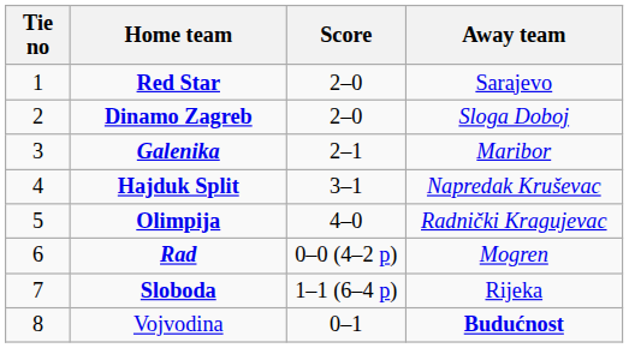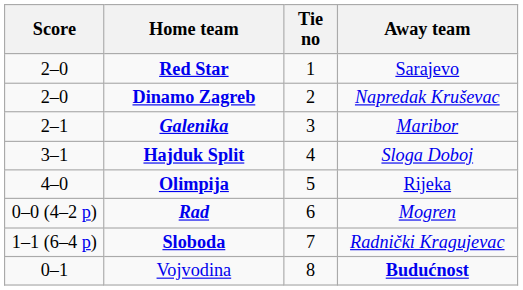 <table class="wikitable" style="text-align: center">
 <tr>
+<th width=80>Score</th>
+<th width=150>Home team</th>
 <th width=40>Tie no</th>
-<th width=150>Home team</th>
-<th width=80>Score</th>
 <th width=150>Away team</th>
 </tr>
 <tr>
+<td>2–0</td>
+<td><strong><a href='#'>Red Star</a></strong></td>
 <td>1</td>
-<td><strong><a href='#'>Red Star</a></strong></td>
-<td>2–0</td>
 <td><a href='#'>Sarajevo</a></td>
 </tr>
 <tr>
+<td>2–0</td>
+<td><strong><a href='#'>Dinamo Zagreb</a></strong></td>
 <td>2</td>
-<td><strong><a href='#'>Dinamo Zagreb</a></strong></td>
-<td>2–0</td>
+<td><em><a href='#'>Napredak Kruševac</a></em></td>
+</tr>
+<tr>
+<td>2–1</td>
+<td><strong><em><a href='#'>Galenika</a></em></strong></td>
+<td>3</td>
+<td><em><a href='#'>Maribor</a></em></td>
+</tr>
+<tr>
+<td>3–1</td>
+<td><strong><a href='#'>Hajduk Split</a></strong></td>
+<td>4</td>
 <td><em><a href='#'>Sloga Doboj</a></em></td>
 </tr>
 <tr>
-<td>3</td>
-<td><strong><em><a href='#'>Galenika</a></em></strong></td>
-<td>2–1</td>
-<td><em><a href='#'>Maribor</a></em></td>
+<td>4–0</td>
+<td><strong><a href='#'>Olimpija</a></strong></td>
+<td>5</td>
+<td><a href='#'>Rijeka</a></td>
 </tr>
 <tr>
-<td>4</td>
-<td><strong><a href='#'>Hajduk Split</a></strong></td>
-<td>3–1</td>
-<td><em><a href='#'>Napredak Kruševac</a></em></td>
+<td>0–0 (4–2 <a href='#'>p</a>)</td>
+<td><strong><em><a href='#'>Rad</a></em></strong></td>
+<td>6</td>
+<td><em><a href='#'>Mogren</a></em></td>
 </tr>
 <tr>
-<td>5</td>
-<td><strong><a href='#'>Olimpija</a></strong></td>
-<td>4–0</td>
+<td>1–1 (6–4 <a href='#'>p</a>)</td>
+<td><strong><a href='#'>Sloboda</a></strong></td>
+<td>7</td>
 <td><em><a href='#'>Radnički Kragujevac</a></em></td>
 </tr>
 <tr>
-<td>6</td>
-<td><strong><em><a href='#'>Rad</a></em></strong></td>
-<td>0–0 (4–2 <a href='#'>p</a>)</td>
-<td><em><a href='#'>Mogren</a></em></td>
-</tr>
-<tr>
-<td>7</td>
-<td><strong><a href='#'>Sloboda</a></strong></td>
-<td>1–1 (6–4 <a href='#'>p</a>)</td>
-<td><a href='#'>Rijeka</a></td>
-</tr>
-<tr>
+<td>0–1</td>
+<td><a href='#'>Vojvodina</a></td>
 <td>8</td>
-<td><a href='#'>Vojvodina</a></td>
-<td>0–1</td>
 <td><strong><a href='#'>Budućnost</a></strong></td>
 </tr>
 </table>
